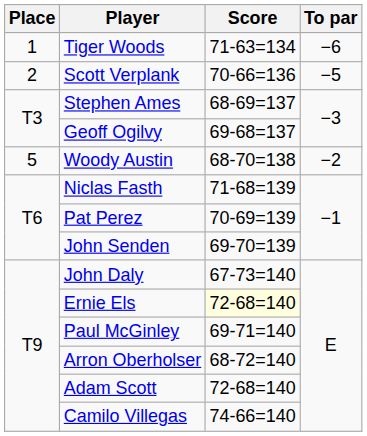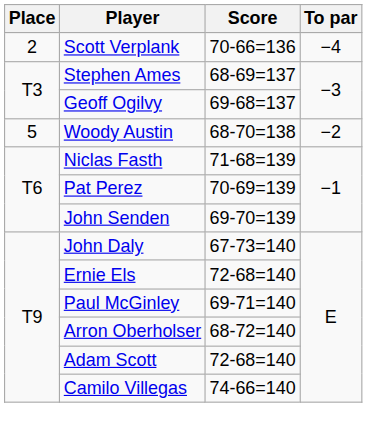 <table class="wikitable">
 <tr>
 <th>Place</th>
 <th>Player</th>
 <th>Score</th>
 <th>To par</th>
 </tr>
 <tr>
-<td align="center">1</td>
-<td> <a href='#'>Tiger Woods</a></td>
-<td>71-63=134</td>
-<td align="center">−6</td>
-</tr>
-<tr>
 <td align="center">2</td>
 <td> <a href='#'>Scott Verplank</a></td>
 <td>70-66=136</td>
-<td align="center">−5</td>
+<td align="center">−4</td>
 </tr>
 <tr>
 <td rowspan="2" align="center">T3</td>
 <td> <a href='#'>Stephen Ames</a></td>
 <td>68-69=137</td>
 <td rowspan="2" align="center">−3</td>
 </tr>
 <tr>
 <td> <a href='#'>Geoff Ogilvy</a></td>
 <td>69-68=137</td>
 </tr>
 <tr>
 <td align="center">5</td>
 <td> <a href='#'>Woody Austin</a></td>
 <td>68-70=138</td>
 <td align="center">−2</td>
 </tr>
 <tr>
 <td rowspan="3" align="center">T6</td>
 <td> <a href='#'>Niclas Fasth</a></td>
 <td>71-68=139</td>
 <td rowspan="3" align="center">−1</td>
 </tr>
 <tr>
 <td> <a href='#'>Pat Perez</a></td>
 <td>70-69=139</td>
 </tr>
 <tr>
 <td> <a href='#'>John Senden</a></td>
 <td>69-70=139</td>
 </tr>
 <tr>
 <td rowspan="6" align="center">T9</td>
 <td> <a href='#'>John Daly</a></td>
 <td>67-73=140</td>
 <td rowspan="6" align="center">E</td>
 </tr>
 <tr>
 <td> <a href='#'>Ernie Els</a></td>
-<td style="background: lightyellow;">72-68=140</td>
+<td>72-68=140</td>
 </tr>
 <tr>
 <td> <a href='#'>Paul McGinley</a></td>
 <td>69-71=140</td>
 </tr>
 <tr>
 <td> <a href='#'>Arron Oberholser</a></td>
 <td>68-72=140</td>
 </tr>
 <tr>
 <td> <a href='#'>Adam Scott</a></td>
 <td>72-68=140</td>
 </tr>
 <tr>
 <td> <a href='#'>Camilo Villegas</a></td>
 <td>74-66=140</td>
 </tr>
 </table>
